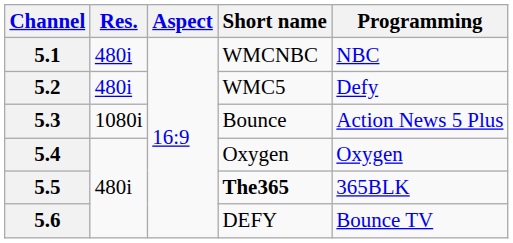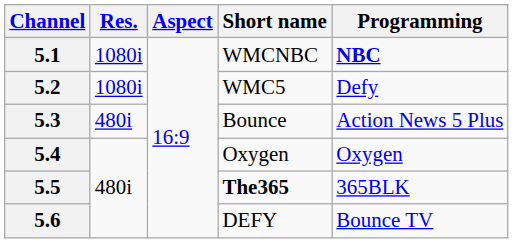 <table class="wikitable">
 <tr>
 <th scope = "col"><a href='#'>Channel</a></th>
 <th scope = "col"><a href='#'>Res.</a></th>
 <th scope = "col"><a href='#'>Aspect</a></th>
 <th scope = "col">Short name</th>
 <th scope = "col">Programming</th>
 </tr>
 <tr>
 <th scope = "row">5.1</th>
-<td><a href='#'>480i</a></td>
+<td><a href='#'>1080i</a></td>
 <td rowspan=6><a href='#'>16:9</a></td>
 <td>WMCNBC</td>
-<td><a href='#'>NBC</a></td>
+<td><strong><a href='#'>NBC</a></strong></td>
 </tr>
 <tr>
 <th scope = "row">5.2</th>
-<td><a href='#'>480i</a></td>
+<td><a href='#'>1080i</a></td>
 <td>WMC5</td>
 <td><a href='#'>Defy</a></td>
 </tr>
 <tr>
 <th scope = "row">5.3</th>
-<td>1080i</td>
+<td><a href='#'>480i</a></td>
 <td>Bounce</td>
 <td><a href='#'>Action News 5 Plus</a></td>
 </tr>
 <tr>
 <th scope = "row">5.4</th>
 <td rowspan=3>480i</td>
 <td>Oxygen</td>
 <td><a href='#'>Oxygen</a></td>
 </tr>
 <tr>
 <th scope = "row">5.5</th>
 <td><strong>The365</strong></td>
 <td><a href='#'>365BLK</a></td>
 </tr>
 <tr>
 <th scope = "row">5.6</th>
 <td>DEFY</td>
 <td><a href='#'>Bounce TV</a></td>
 </tr>
 </table>
